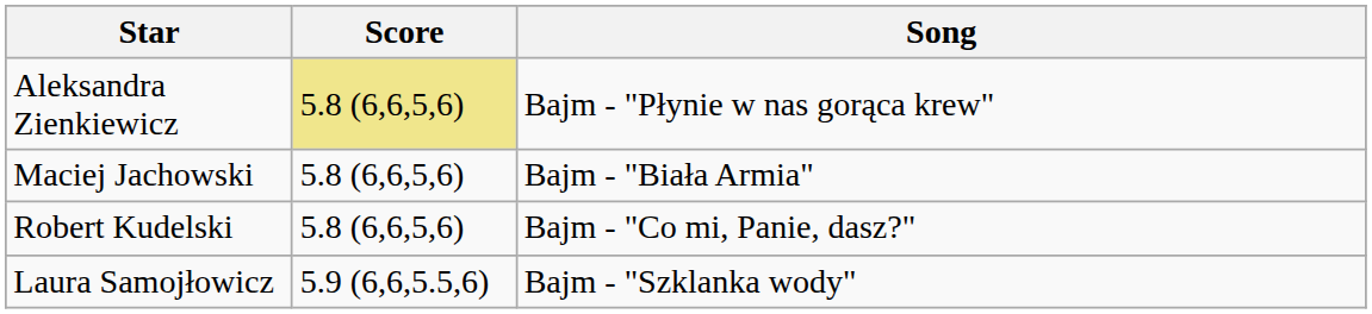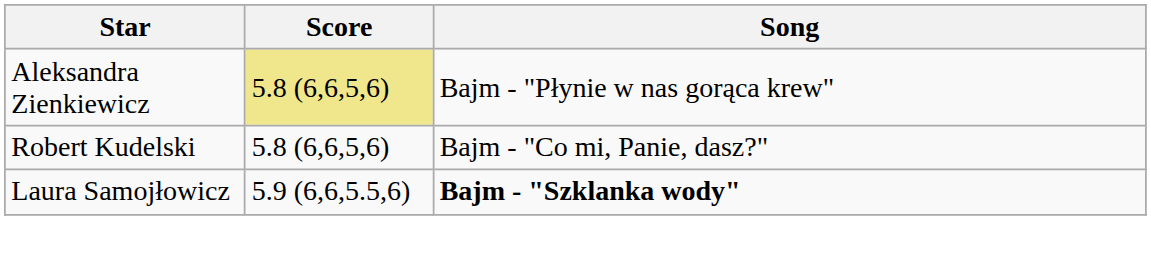 <table class="wikitable">
 <tr>
 <th style="width:130px;">Star</th>
 <th style="width:100px;">Score</th>
 <th style="width:400px;">Song</th>
 </tr>
 <tr>
 <td>Aleksandra Zienkiewicz</td>
 <td style="background: khaki;">5.8 (6,6,5,6)</td>
 <td>Bajm - "Płynie w nas gorąca krew"</td>
 </tr>
 <tr>
-<td>Maciej Jachowski</td>
-<td>5.8 (6,6,5,6)</td>
-<td>Bajm - "Biała Armia"</td>
-</tr>
-<tr>
 <td>Robert Kudelski</td>
 <td>5.8 (6,6,5,6)</td>
 <td>Bajm - "Co mi, Panie, dasz?"</td>
 </tr>
 <tr>
 <td>Laura Samojłowicz</td>
 <td>5.9 (6,6,5.5,6)</td>
-<td>Bajm - "Szklanka wody"</td>
+<td><strong>Bajm - "Szklanka wody"</strong></td>
 </tr>
 </table>
